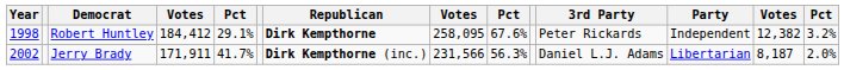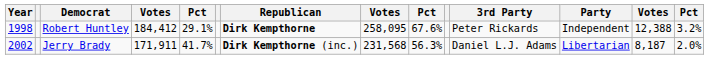 <table class="wikitable" style="margin:0.5em ; font-size:95%">
 <tr>
 <th>Year</th>
 <th></th>
 <th>Democrat</th>
 <th>Votes</th>
 <th>Pct</th>
 <th></th>
 <th>Republican</th>
 <th>Votes</th>
 <th>Pct</th>
 <th></th>
 <th>3rd Party</th>
 <th>Party</th>
 <th>Votes</th>
 <th>Pct</th>
 </tr>
 <tr>
 <td><a href='#'>1998</a></td>
 <td></td>
 <td><a href='#'>Robert Huntley</a></td>
 <td>184,412</td>
 <td>29.1%</td>
 <td></td>
 <td><strong>Dirk Kempthorne</strong></td>
 <td>258,095</td>
 <td>67.6%</td>
 <td></td>
 <td>Peter Rickards</td>
 <td>Independent</td>
-<td>12,382</td>
+<td>12,388</td>
 <td>3.2%</td>
 </tr>
 <tr>
 <td><a href='#'>2002</a></td>
 <td></td>
 <td><a href='#'>Jerry Brady</a></td>
 <td>171,911</td>
 <td>41.7%</td>
 <td></td>
 <td><strong>Dirk Kempthorne</strong> (inc.)</td>
-<td>231,566</td>
+<td>231,568</td>
 <td>56.3%</td>
 <td></td>
 <td>Daniel L.J. Adams</td>
 <td><a href='#'>Libertarian</a></td>
 <td>8,187</td>
 <td>2.0%</td>
 </tr>
 </table>
